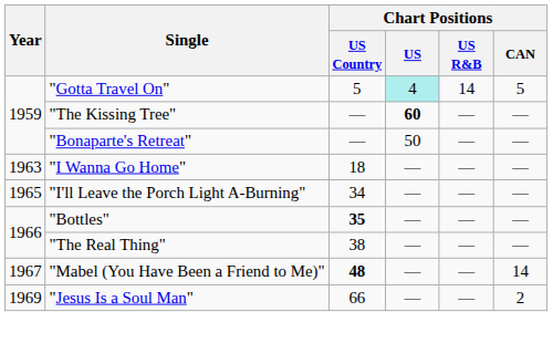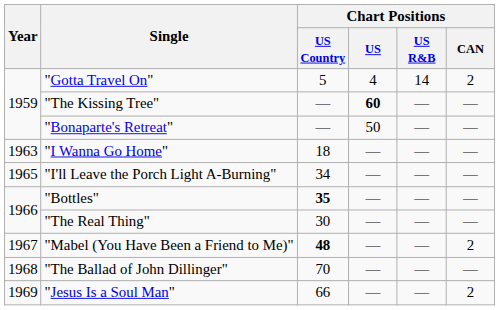 <table class="wikitable">
 <tr>
 <th rowspan="2">Year</th>
 <th rowspan="2">Single</th>
 <th colspan="4">Chart Positions</th>
 </tr>
 <tr>
 <th style="width:45px;"><small><a href='#'>US<br>Country</a></small></th>
 <th style="width:45px;"><small><a href='#'>US</a></small></th>
 <th style="width:45px;"><small><a href='#'>US<br>R&B</a></small></th>
 <th style="width:45px;"><small>CAN</small></th>
 </tr>
 <tr>
 <td rowspan="3">1959</td>
 <td>"<a href='#'>Gotta Travel On</a>"</td>
 <td style="text-align:center;">5</td>
-<td style="background: paleturquoise; text-align:center;">4</td>
+<td style="text-align:center;">4</td>
 <td style="text-align:center;">14</td>
-<td style="text-align:center;">5</td>
+<td style="text-align:center;">2</td>
 </tr>
 <tr>
 <td>"The Kissing Tree"</td>
 <td style="text-align:center;">—</td>
 <td style="text-align:center;"><strong>60</strong></td>
 <td style="text-align:center;">—</td>
 <td style="text-align:center;">—</td>
 </tr>
 <tr>
 <td>"<a href='#'>Bonaparte's Retreat</a>"</td>
 <td style="text-align:center;">—</td>
 <td style="text-align:center;">50</td>
 <td style="text-align:center;">—</td>
 <td style="text-align:center;">—</td>
 </tr>
 <tr>
 <td>1963</td>
 <td>"<a href='#'>I Wanna Go Home</a>"</td>
 <td style="text-align:center;">18</td>
 <td style="text-align:center;">—</td>
 <td style="text-align:center;">—</td>
 <td style="text-align:center;">—</td>
 </tr>
 <tr>
 <td>1965</td>
 <td>"I'll Leave the Porch Light A-Burning"</td>
 <td style="text-align:center;">34</td>
 <td style="text-align:center;">—</td>
 <td style="text-align:center;">—</td>
 <td style="text-align:center;">—</td>
 </tr>
 <tr>
 <td rowspan="2">1966</td>
 <td>"Bottles"</td>
 <td style="text-align:center;"><strong>35</strong></td>
 <td style="text-align:center;">—</td>
 <td style="text-align:center;">—</td>
 <td style="text-align:center;">—</td>
 </tr>
 <tr>
 <td>"The Real Thing"</td>
-<td style="text-align:center;">38</td>
+<td style="text-align:center;">30</td>
 <td style="text-align:center;">—</td>
 <td style="text-align:center;">—</td>
 <td style="text-align:center;">—</td>
 </tr>
 <tr>
 <td>1967</td>
 <td>"Mabel (You Have Been a Friend to Me)"</td>
 <td style="text-align:center;"><strong>48</strong></td>
 <td style="text-align:center;">—</td>
 <td style="text-align:center;">—</td>
-<td style="text-align:center;">14</td>
+<td style="text-align:center;">2</td>
+</tr>
+<tr>
+<td>1968</td>
+<td>"The Ballad of John Dillinger"</td>
+<td style="text-align:center;">70</td>
+<td style="text-align:center;">—</td>
+<td style="text-align:center;">—</td>
+<td style="text-align:center;">—</td>
 </tr>
 <tr>
 <td>1969</td>
 <td>"<a href='#'>Jesus Is a Soul Man</a>"</td>
 <td style="text-align:center;">66</td>
 <td style="text-align:center;">—</td>
 <td style="text-align:center;">—</td>
 <td style="text-align:center;">2</td>
 </tr>
 </table>
